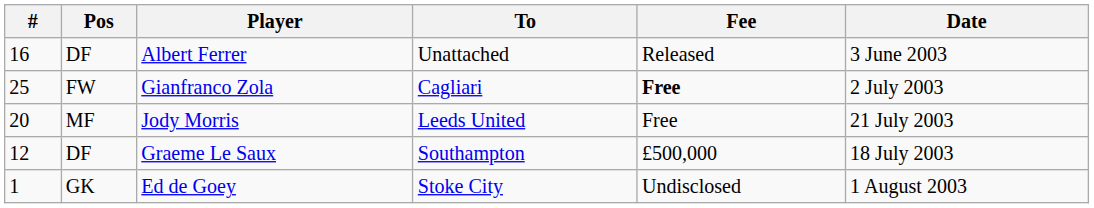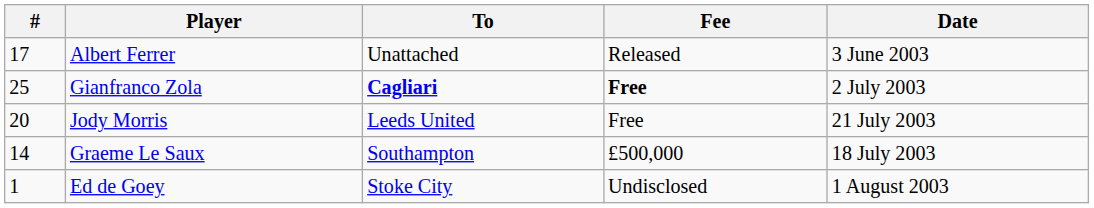 <table width=65% class="wikitable sortable" style="text-align:center; font-size:95%; text-align:left">
 <tr>
 <th>#</th>
-<th>Pos</th>
 <th>Player</th>
 <th>To</th>
 <th>Fee</th>
 <th>Date</th>
 </tr>
 <tr --->
-<td>16</td>
-<td>DF</td>
+<td>17</td>
 <td> <a href='#'>Albert Ferrer</a></td>
 <td>Unattached</td>
 <td>Released</td>
 <td>3 June 2003</td>
 </tr>
 <tr --->
 <td>25</td>
-<td>FW</td>
 <td> <a href='#'>Gianfranco Zola</a></td>
-<td> <a href='#'>Cagliari</a></td>
+<td><strong> <a href='#'>Cagliari</a></strong></td>
 <td><strong>Free</strong></td>
 <td>2 July 2003</td>
 </tr>
 <tr --->
 <td>20</td>
-<td>MF</td>
 <td> <a href='#'>Jody Morris</a></td>
 <td> <a href='#'>Leeds United</a></td>
 <td>Free</td>
 <td>21 July 2003</td>
 </tr>
 <tr --->
-<td>12</td>
-<td>DF</td>
+<td>14</td>
 <td> <a href='#'>Graeme Le Saux</a></td>
 <td> <a href='#'>Southampton</a></td>
 <td>£500,000</td>
 <td>18 July 2003</td>
 </tr>
 <tr --->
 <td>1</td>
-<td>GK</td>
 <td> <a href='#'>Ed de Goey</a></td>
 <td> <a href='#'>Stoke City</a></td>
 <td>Undisclosed</td>
 <td>1 August 2003</td>
 </tr>
 </table>
